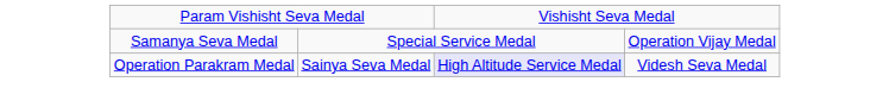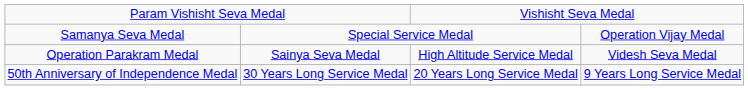 <table class="wikitable" style="margin:1em auto; text-align:center;">
 <tr>
 <td colspan="2"><a href='#'>Param Vishisht Seva Medal</a></td>
 <td colspan="2"><a href='#'>Vishisht Seva Medal</a></td>
 </tr>
 <tr>
 <td colspan="1"><a href='#'>Samanya Seva Medal</a></td>
 <td colspan="2"><a href='#'>Special Service Medal</a></td>
 <td colspan="1"><a href='#'>Operation Vijay Medal</a></td>
 </tr>
 <tr>
 <td><a href='#'>Operation Parakram Medal</a></td>
 <td><a href='#'>Sainya Seva Medal</a></td>
-<td style="background: lavender;"><a href='#'>High Altitude Service Medal</a></td>
+<td><a href='#'>High Altitude Service Medal</a></td>
 <td><a href='#'>Videsh Seva Medal</a></td>
 </tr>
+<tr>
+<td><a href='#'>50th Anniversary of Independence Medal</a></td>
+<td><a href='#'>30 Years Long Service Medal</a></td>
+<td><a href='#'>20 Years Long Service Medal</a></td>
+<td><a href='#'>9 Years Long Service Medal</a></td>
+</tr>
 </table>
